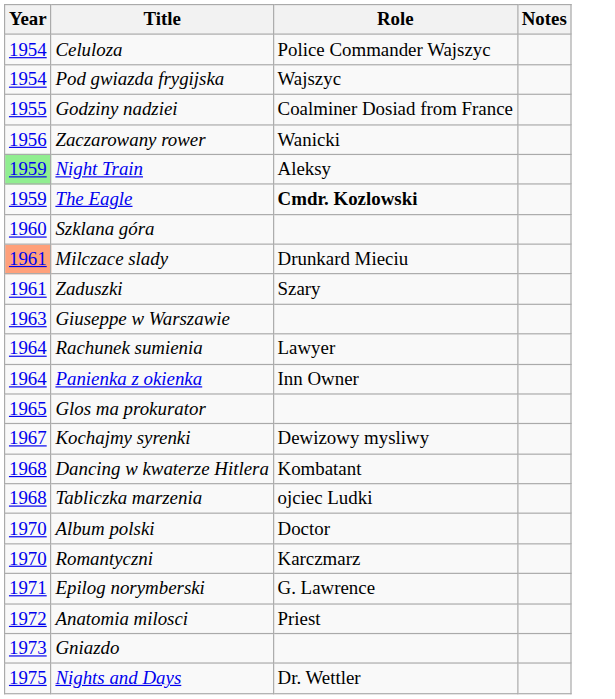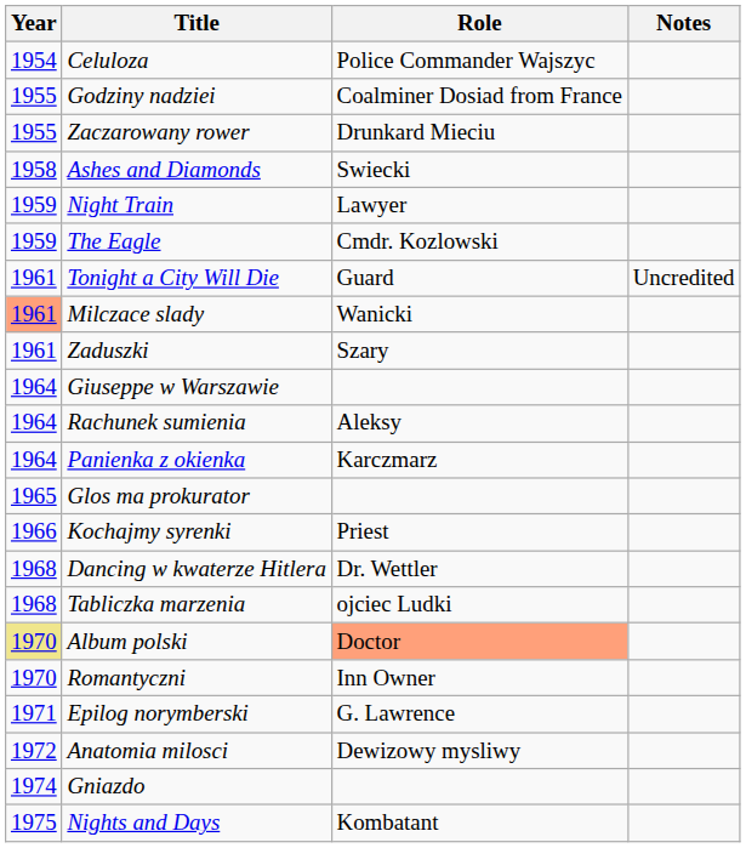 <table class="wikitable">
 <tr>
 <th>Year</th>
 <th>Title</th>
 <th>Role</th>
 <th>Notes</th>
 </tr>
 <tr>
 <td><a href='#'>1954</a></td>
 <td><em>Celuloza</em></td>
 <td>Police Commander Wajszyc</td>
 <td></td>
 </tr>
 <tr>
-<td><a href='#'>1954</a></td>
-<td><em>Pod gwiazda frygijska</em></td>
-<td>Wajszyc</td>
-<td></td>
-</tr>
-<tr>
 <td><a href='#'>1955</a></td>
 <td><em>Godziny nadziei</em></td>
 <td>Coalminer Dosiad from France</td>
 <td></td>
 </tr>
 <tr>
-<td><a href='#'>1956</a></td>
+<td><a href='#'>1955</a></td>
 <td><em>Zaczarowany rower</em></td>
-<td>Wanicki</td>
+<td>Drunkard Mieciu</td>
 <td></td>
 </tr>
 <tr>
-<td style="background: lightgreen;"><a href='#'>1959</a></td>
+<td><a href='#'>1958</a></td>
+<td><em><a href='#'>Ashes and Diamonds</a></em></td>
+<td>Swiecki</td>
+<td></td>
+</tr>
+<tr>
+<td><a href='#'>1959</a></td>
 <td><em><a href='#'>Night Train</a></em></td>
-<td>Aleksy</td>
+<td>Lawyer</td>
 <td></td>
 </tr>
 <tr>
 <td><a href='#'>1959</a></td>
 <td><em><a href='#'>The Eagle</a></em></td>
-<td><strong>Cmdr. Kozlowski</strong></td>
+<td>Cmdr. Kozlowski</td>
 <td></td>
 </tr>
 <tr>
-<td><a href='#'>1960</a></td>
-<td><em>Szklana góra</em></td>
-<td></td>
-<td></td>
+<td><a href='#'>1961</a></td>
+<td><em><a href='#'>Tonight a City Will Die</a></em></td>
+<td>Guard</td>
+<td>Uncredited</td>
 </tr>
 <tr>
 <td style="background: lightsalmon;"><a href='#'>1961</a></td>
 <td><em>Milczace slady</em></td>
-<td>Drunkard Mieciu</td>
+<td>Wanicki</td>
 <td></td>
 </tr>
 <tr>
 <td><a href='#'>1961</a></td>
 <td><em>Zaduszki</em></td>
 <td>Szary</td>
 <td></td>
 </tr>
 <tr>
-<td><a href='#'>1963</a></td>
+<td><a href='#'>1964</a></td>
 <td><em>Giuseppe w Warszawie</em></td>
 <td></td>
 <td></td>
 </tr>
 <tr>
 <td><a href='#'>1964</a></td>
 <td><em>Rachunek sumienia</em></td>
-<td>Lawyer</td>
+<td>Aleksy</td>
 <td></td>
 </tr>
 <tr>
 <td><a href='#'>1964</a></td>
 <td><em><a href='#'>Panienka z okienka</a></em></td>
-<td>Inn Owner</td>
+<td>Karczmarz</td>
 <td></td>
 </tr>
 <tr>
 <td><a href='#'>1965</a></td>
 <td><em>Glos ma prokurator</em></td>
 <td></td>
 <td></td>
 </tr>
 <tr>
-<td><a href='#'>1967</a></td>
+<td><a href='#'>1966</a></td>
 <td><em>Kochajmy syrenki</em></td>
-<td>Dewizowy mysliwy</td>
+<td>Priest</td>
 <td></td>
 </tr>
 <tr>
 <td><a href='#'>1968</a></td>
 <td><em>Dancing w kwaterze Hitlera</em></td>
-<td>Kombatant</td>
+<td>Dr. Wettler</td>
 <td></td>
 </tr>
 <tr>
 <td><a href='#'>1968</a></td>
 <td><em>Tabliczka marzenia</em></td>
 <td>ojciec Ludki</td>
 <td></td>
 </tr>
 <tr>
-<td><a href='#'>1970</a></td>
+<td style="background: khaki;"><a href='#'>1970</a></td>
 <td><em>Album polski</em></td>
-<td>Doctor</td>
+<td style="background: lightsalmon;">Doctor</td>
 <td></td>
 </tr>
 <tr>
 <td><a href='#'>1970</a></td>
 <td><em>Romantyczni</em></td>
-<td>Karczmarz</td>
+<td>Inn Owner</td>
 <td></td>
 </tr>
 <tr>
 <td><a href='#'>1971</a></td>
 <td><em>Epilog norymberski</em></td>
 <td>G. Lawrence</td>
 <td></td>
 </tr>
 <tr>
 <td><a href='#'>1972</a></td>
 <td><em>Anatomia milosci</em></td>
-<td>Priest</td>
+<td>Dewizowy mysliwy</td>
 <td></td>
 </tr>
 <tr>
-<td><a href='#'>1973</a></td>
+<td><a href='#'>1974</a></td>
 <td><em>Gniazdo</em></td>
 <td></td>
 <td></td>
 </tr>
 <tr>
 <td><a href='#'>1975</a></td>
 <td><em><a href='#'>Nights and Days</a></em></td>
-<td>Dr. Wettler</td>
+<td>Kombatant</td>
 <td></td>
 </tr>
 </table>
